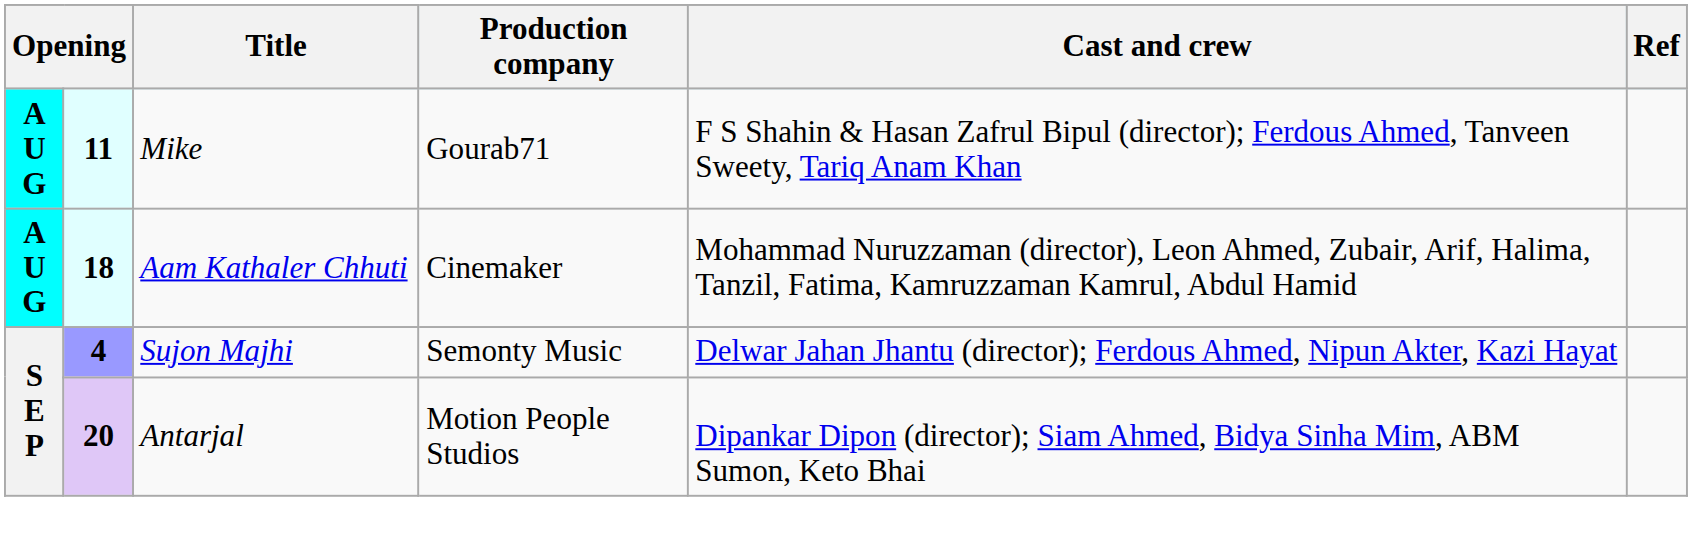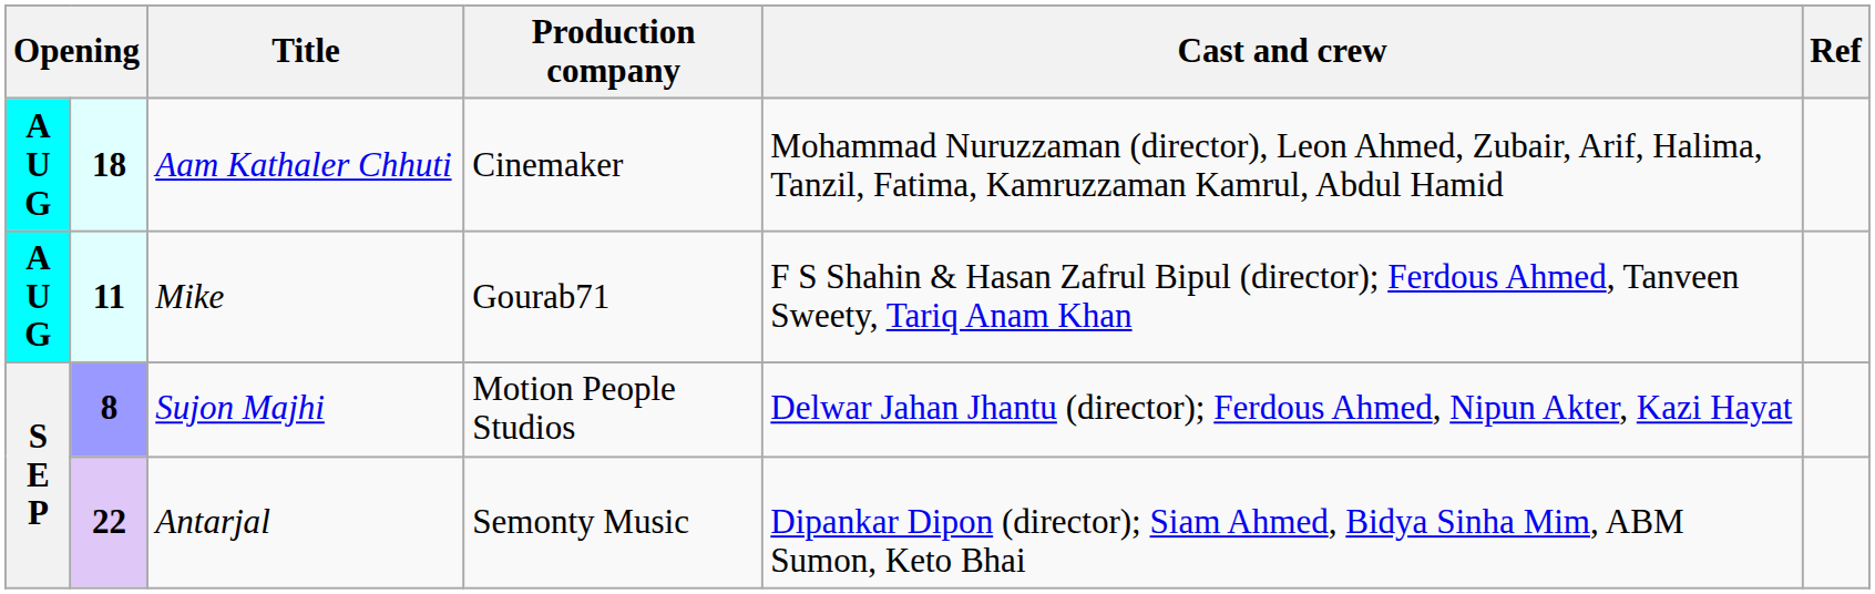 <table class="wikitable sortable">
 <tr style="background:#b0e0e6; text-align:center"y>
 <th colspan="2">Opening</th>
 <th style="width:17%">Title</th>
 <th style="width:16%">Production company</th>
 <th>Cast and crew</th>
 <th>Ref</th>
 </tr>
 <tr>
 <td style="text-align:center; background:#0ff;"><strong>A<br>U<br>G</strong></td>
+<td style="text-align:center; background:#e0ffff;"><strong>18</strong></td>
+<td><em><a href='#'>Aam Kathaler Chhuti</a></em></td>
+<td>Cinemaker</td>
+<td>Mohammad Nuruzzaman (director), Leon Ahmed, Zubair, Arif, Halima, Tanzil, Fatima, Kamruzzaman Kamrul, Abdul Hamid</td>
+<td></td>
+</tr>
+<tr>
+<td style="text-align:center; background:#0ff;"><strong>A<br>U<br>G</strong></td>
 <td style="text-align:center; background:#e0ffff;"><strong>11</strong></td>
 <td><em>Mike</em></td>
 <td>Gourab71</td>
 <td>F S Shahin & Hasan Zafrul Bipul (director); <a href='#'>Ferdous Ahmed</a>, Tanveen Sweety, <a href='#'>Tariq Anam Khan</a></td>
 <td></td>
 </tr>
 <tr>
-<td style="text-align:center; background:#0ff;"><strong>A<br>U<br>G</strong></td>
-<td style="text-align:center; background:#e0ffff;"><strong>18</strong></td>
-<td><em><a href='#'>Aam Kathaler Chhuti</a></em></td>
-<td>Cinemaker</td>
-<td>Mohammad Nuruzzaman (director), Leon Ahmed, Zubair, Arif, Halima, Tanzil, Fatima, Kamruzzaman Kamrul, Abdul Hamid</td>
-<td></td>
-</tr>
-<tr>
 <th rowspan="2">S<br>E<br>P</th>
-<td style="text-align:center; background:#9999ff;"><strong>4</strong></td>
+<td style="text-align:center; background:#9999ff;"><strong>8</strong></td>
 <td><em><a href='#'>Sujon Majhi</a></em></td>
-<td>Semonty Music</td>
+<td>Motion People Studios</td>
 <td><a href='#'>Delwar Jahan Jhantu</a> (director); <a href='#'>Ferdous Ahmed</a>, <a href='#'>Nipun Akter</a>, <a href='#'>Kazi Hayat</a></td>
 <td></td>
 </tr>
 <tr>
-<td style="text-align:center; background:#dfc7f7;"><strong>20</strong></td>
+<td style="text-align:center; background:#dfc7f7;"><strong>22</strong></td>
 <td><em>Antarjal</em></td>
-<td>Motion People Studios</td>
+<td>Semonty Music</td>
 <td><br><a href='#'>Dipankar Dipon</a> (director); <a href='#'>Siam Ahmed</a>, <a href='#'>Bidya Sinha Mim</a>, ABM Sumon, Keto Bhai</td>
 <td></td>
 </tr>
 </table>
